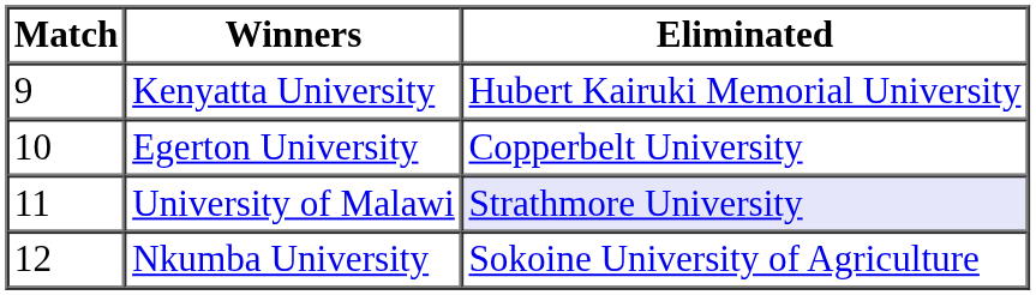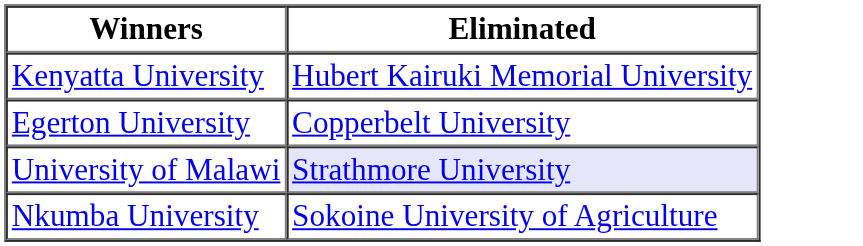 <table border=1 cellpadding=2 cellspacing=0>
 <tr>
-<th>Match</th>
 <th>Winners</th>
 <th>Eliminated</th>
 </tr>
 <tr>
-<td>9</td>
 <td><a href='#'>Kenyatta University</a></td>
 <td><a href='#'>Hubert Kairuki Memorial University</a></td>
 </tr>
 <tr>
-<td>10</td>
 <td><a href='#'>Egerton University</a></td>
 <td><a href='#'>Copperbelt University</a></td>
 </tr>
 <tr>
-<td>11</td>
 <td><a href='#'>University of Malawi</a></td>
 <td style="background: lavender;"><a href='#'>Strathmore University</a></td>
 </tr>
 <tr>
-<td>12</td>
 <td><a href='#'>Nkumba University</a></td>
 <td><a href='#'>Sokoine University of Agriculture</a></td>
 </tr>
 </table>
